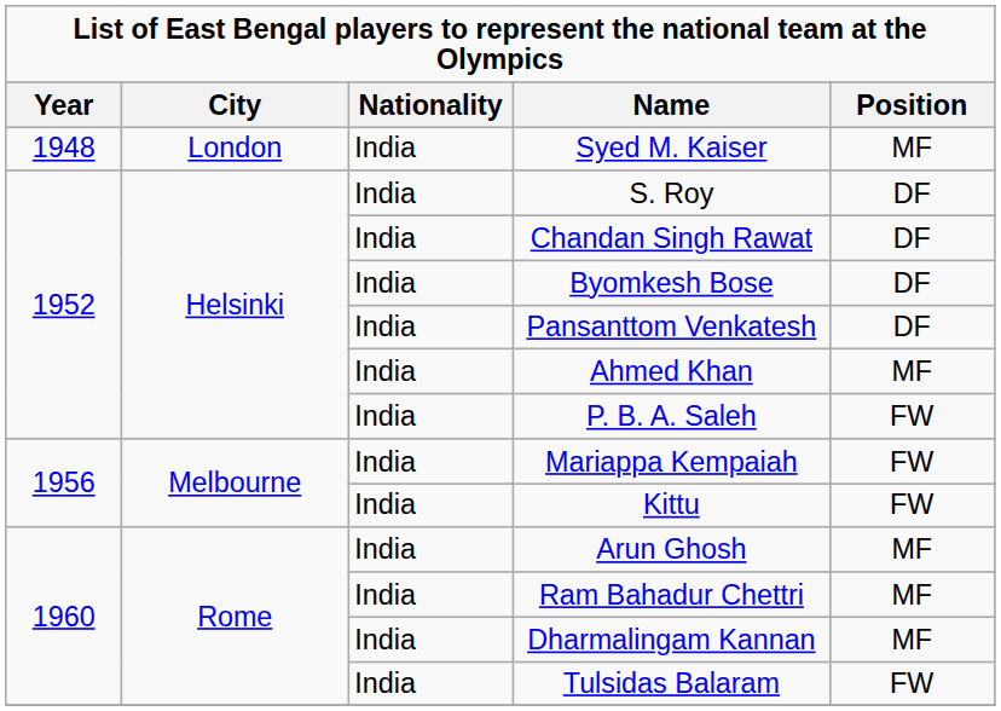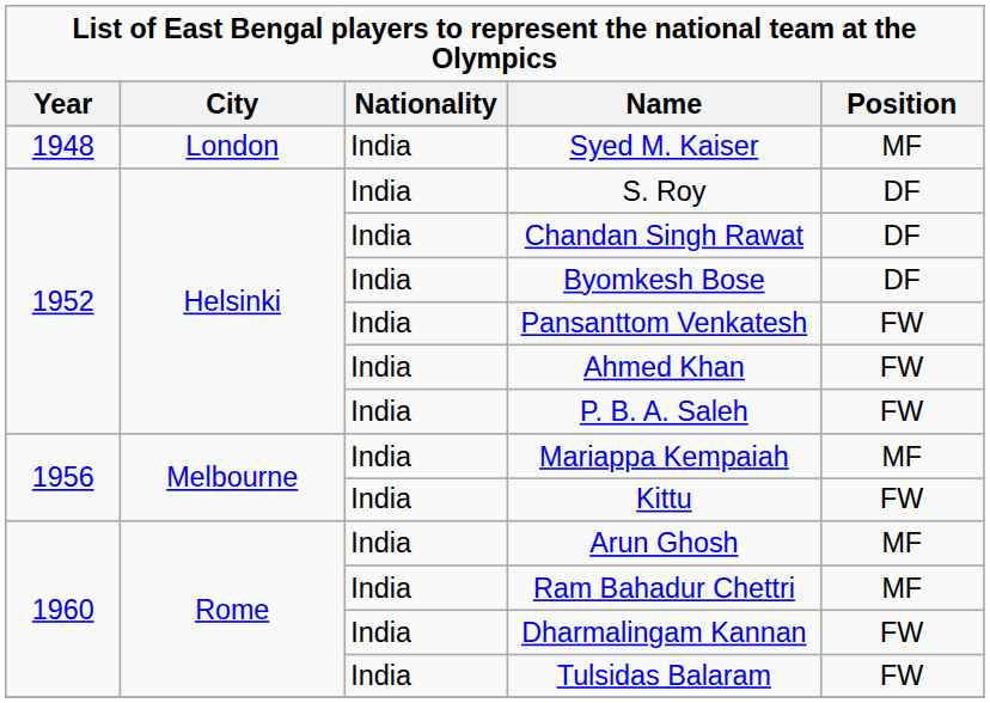 <table class="wikitable" style="font-size:90%; width:40%; text-align:center">
 <tr>
 <td Colspan="6"><strong>List of East Bengal players to represent the national team at the Olympics</strong></td>
 </tr>
 <tr>
 <th width="5%">Year</th>
 <th width="10%">City</th>
 <th width="1%">Nationality</th>
 <th width="15%">Name</th>
 <th width="5%">Position</th>
 </tr>
 <tr>
 <td><a href='#'>1948</a></td>
 <td><a href='#'>London</a></td>
 <td align="left"> India</td>
 <td><a href='#'>Syed M. Kaiser</a></td>
 <td>MF</td>
 </tr>
 <tr>
 <td rowspan="6"><a href='#'>1952</a></td>
 <td rowspan="6"><a href='#'>Helsinki</a></td>
 <td align="left"> India</td>
 <td>S. Roy</td>
 <td>DF</td>
 </tr>
 <tr>
 <td align="left"> India</td>
 <td><a href='#'>Chandan Singh Rawat</a></td>
 <td>DF</td>
 </tr>
 <tr>
 <td align="left"> India</td>
 <td><a href='#'>Byomkesh Bose</a></td>
 <td>DF</td>
 </tr>
 <tr>
 <td align="left"> India</td>
 <td><a href='#'>Pansanttom Venkatesh</a></td>
-<td>DF</td>
+<td>FW</td>
 </tr>
 <tr>
 <td align="left"> India</td>
 <td><a href='#'>Ahmed Khan</a></td>
-<td>MF</td>
+<td>FW</td>
 </tr>
 <tr>
 <td align="left"> India</td>
 <td><a href='#'>P. B. A. Saleh</a></td>
 <td>FW</td>
 </tr>
 <tr>
 <td rowspan="2"><a href='#'>1956</a></td>
 <td rowspan="2"><a href='#'>Melbourne</a></td>
 <td align="left"> India</td>
 <td><a href='#'>Mariappa Kempaiah</a></td>
-<td>FW</td>
+<td>MF</td>
 </tr>
 <tr>
 <td align="left"> India</td>
 <td><a href='#'>Kittu</a></td>
 <td>FW</td>
 </tr>
 <tr>
 <td rowspan="4"><a href='#'>1960</a></td>
 <td rowspan="4"><a href='#'>Rome</a></td>
 <td align="left"> India</td>
 <td><a href='#'>Arun Ghosh</a></td>
 <td>MF</td>
 </tr>
 <tr>
 <td align="left"> India</td>
 <td><a href='#'>Ram Bahadur Chettri</a></td>
 <td>MF</td>
 </tr>
 <tr>
 <td align="left"> India</td>
 <td><a href='#'>Dharmalingam Kannan</a></td>
-<td>MF</td>
+<td>FW</td>
 </tr>
 <tr>
 <td align="left"> India</td>
 <td><a href='#'>Tulsidas Balaram</a></td>
 <td>FW</td>
 </tr>
 <tr>
 </tr>
 </table>
